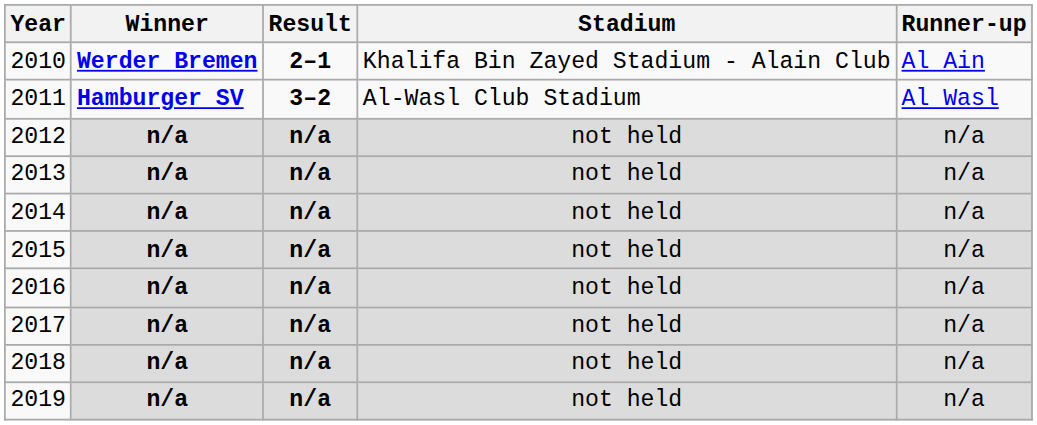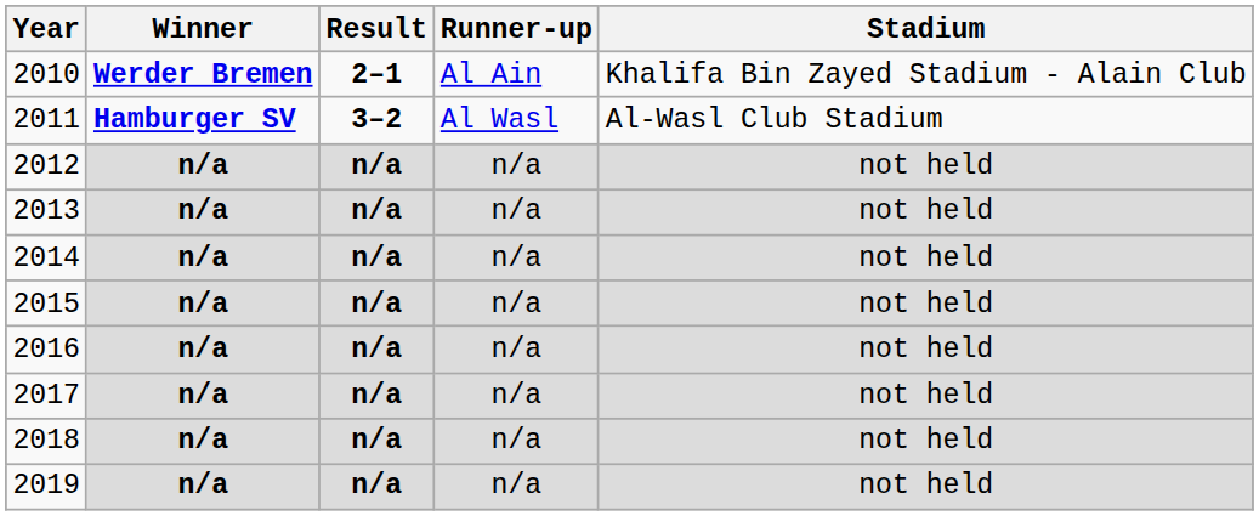 <table class="wikitable">
 <tr>
 <th>Year</th>
 <th>Winner</th>
 <th>Result</th>
+<th>Runner-up</th>
 <th>Stadium</th>
-<th>Runner-up</th>
 </tr>
 <tr>
 <td>2010</td>
 <td><strong><a href='#'>Werder Bremen</a></strong></td>
 <td align="center"><strong>2–1</strong></td>
+<td><a href='#'>Al Ain</a></td>
 <td>Khalifa Bin Zayed Stadium - Alain Club</td>
-<td><a href='#'>Al Ain</a></td>
 </tr>
 <tr>
 <td>2011</td>
 <td><strong><a href='#'>Hamburger SV</a></strong></td>
 <td align="center"><strong>3–2</strong></td>
+<td><a href='#'>Al Wasl</a></td>
 <td>Al-Wasl Club Stadium</td>
-<td><a href='#'>Al Wasl</a></td>
 </tr>
 <tr>
 <td>2012</td>
 <td bgcolor=DCDCDC align=center><strong>n/a</strong></td>
 <td bgcolor=DCDCDC align=center><strong>n/a</strong></td>
+<td bgcolor=DCDCDC align=center>n/a</td>
 <td bgcolor=DCDCDC align=center>not held </td>
-<td bgcolor=DCDCDC align=center>n/a</td>
 </tr>
 <tr>
 <td>2013</td>
 <td bgcolor=DCDCDC align=center><strong>n/a</strong></td>
 <td bgcolor=DCDCDC align=center><strong>n/a</strong></td>
+<td bgcolor=DCDCDC align=center>n/a</td>
 <td bgcolor=DCDCDC align=center>not held </td>
-<td bgcolor=DCDCDC align=center>n/a</td>
 </tr>
 <tr>
 <td>2014</td>
 <td bgcolor=DCDCDC align=center><strong>n/a</strong></td>
 <td bgcolor=DCDCDC align=center><strong>n/a</strong></td>
+<td bgcolor=DCDCDC align=center>n/a</td>
 <td bgcolor=DCDCDC align=center>not held </td>
-<td bgcolor=DCDCDC align=center>n/a</td>
 </tr>
 <tr>
 <td>2015</td>
 <td bgcolor=DCDCDC align=center><strong>n/a</strong></td>
 <td bgcolor=DCDCDC align=center><strong>n/a</strong></td>
+<td bgcolor=DCDCDC align=center>n/a</td>
 <td bgcolor=DCDCDC align=center>not held </td>
-<td bgcolor=DCDCDC align=center>n/a</td>
 </tr>
 <tr>
 <td>2016</td>
 <td bgcolor=DCDCDC align=center><strong>n/a</strong></td>
 <td bgcolor=DCDCDC align=center><strong>n/a</strong></td>
+<td bgcolor=DCDCDC align=center>n/a</td>
 <td bgcolor=DCDCDC align=center>not held </td>
-<td bgcolor=DCDCDC align=center>n/a</td>
 </tr>
 <tr>
 <td>2017</td>
 <td bgcolor=DCDCDC align=center><strong>n/a</strong></td>
 <td bgcolor=DCDCDC align=center><strong>n/a</strong></td>
+<td bgcolor=DCDCDC align=center>n/a</td>
 <td bgcolor=DCDCDC align=center>not held </td>
-<td bgcolor=DCDCDC align=center>n/a</td>
 </tr>
 <tr>
 <td>2018</td>
 <td bgcolor=DCDCDC align=center><strong>n/a</strong></td>
 <td bgcolor=DCDCDC align=center><strong>n/a</strong></td>
+<td bgcolor=DCDCDC align=center>n/a</td>
 <td bgcolor=DCDCDC align=center>not held </td>
-<td bgcolor=DCDCDC align=center>n/a</td>
 </tr>
 <tr>
 <td>2019</td>
 <td bgcolor=DCDCDC align=center><strong>n/a</strong></td>
 <td bgcolor=DCDCDC align=center><strong>n/a</strong></td>
+<td bgcolor=DCDCDC align=center>n/a</td>
 <td bgcolor=DCDCDC align=center>not held </td>
-<td bgcolor=DCDCDC align=center>n/a</td>
 </tr>
 </table>
